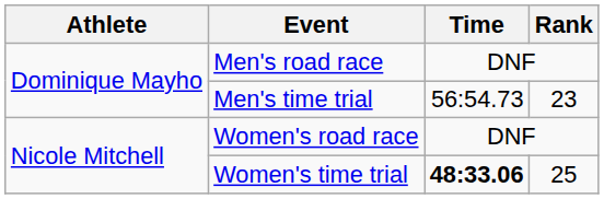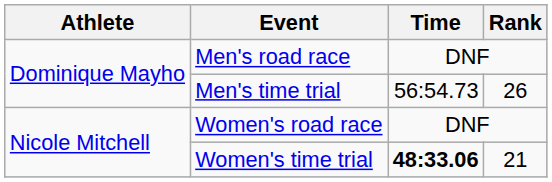 <table class=wikitable style="font-size:90%">
 <tr>
 <th>Athlete</th>
 <th>Event</th>
 <th>Time</th>
 <th>Rank</th>
 </tr>
 <tr>
 <td rowspan="2"><a href='#'>Dominique Mayho</a></td>
 <td><a href='#'>Men's road race</a></td>
 <td align=center colspan=2>DNF</td>
 </tr>
 <tr>
 <td><a href='#'>Men's time trial</a></td>
 <td align=right>56:54.73</td>
-<td align=center>23</td>
+<td align=center>26</td>
 </tr>
 <tr>
 <td rowspan="2"><a href='#'>Nicole Mitchell</a></td>
 <td><a href='#'>Women's road race</a></td>
 <td align=center colspan=2>DNF</td>
 </tr>
 <tr>
 <td><a href='#'>Women's time trial</a></td>
 <td align=right><strong>48:33.06</strong></td>
-<td align=center>25</td>
+<td align=center>21</td>
 </tr>
 </table>
